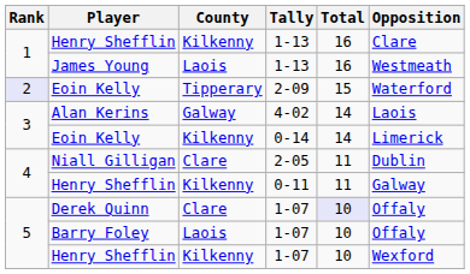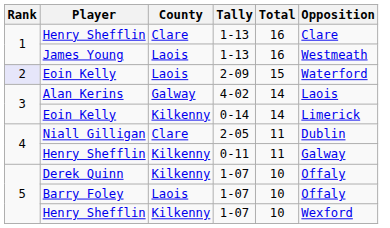 <table class="wikitable">
 <tr>
 <th>Rank</th>
 <th>Player</th>
 <th>County</th>
 <th>Tally</th>
 <th>Total</th>
 <th>Opposition</th>
 </tr>
 <tr>
 <td rowspan=2 align=center>1</td>
 <td><a href='#'>Henry Shefflin</a></td>
-<td><a href='#'>Kilkenny</a></td>
+<td><a href='#'>Clare</a></td>
 <td align=center>1-13</td>
 <td align=center>16</td>
 <td><a href='#'>Clare</a></td>
 </tr>
 <tr>
 <td><a href='#'>James Young</a></td>
 <td><a href='#'>Laois</a></td>
 <td align=center>1-13</td>
 <td align=center>16</td>
 <td><a href='#'>Westmeath</a></td>
 </tr>
 <tr>
 <td rowspan=1 align=center style="background: lavender;">2</td>
 <td><a href='#'>Eoin Kelly</a></td>
-<td><a href='#'>Tipperary</a></td>
+<td><a href='#'>Laois</a></td>
 <td align=center>2-09</td>
 <td align=center>15</td>
 <td><a href='#'>Waterford</a></td>
 </tr>
 <tr>
 <td rowspan=2 align=center>3</td>
 <td><a href='#'>Alan Kerins</a></td>
 <td><a href='#'>Galway</a></td>
 <td align=center>4-02</td>
 <td align=center>14</td>
 <td><a href='#'>Laois</a></td>
 </tr>
 <tr>
 <td><a href='#'>Eoin Kelly</a></td>
 <td><a href='#'>Kilkenny</a></td>
 <td align=center>0-14</td>
 <td align=center>14</td>
 <td><a href='#'>Limerick</a></td>
 </tr>
 <tr>
 <td rowspan=2 align=center>4</td>
 <td><a href='#'>Niall Gilligan</a></td>
 <td><a href='#'>Clare</a></td>
 <td align=center>2-05</td>
 <td align=center>11</td>
 <td><a href='#'>Dublin</a></td>
 </tr>
 <tr>
 <td><a href='#'>Henry Shefflin</a></td>
 <td><a href='#'>Kilkenny</a></td>
 <td align=center>0-11</td>
 <td align=center>11</td>
 <td><a href='#'>Galway</a></td>
 </tr>
 <tr>
 <td rowspan=3 align=center>5</td>
 <td><a href='#'>Derek Quinn</a></td>
-<td><a href='#'>Clare</a></td>
+<td><a href='#'>Kilkenny</a></td>
 <td align=center>1-07</td>
-<td align=center style="background: lavender;">10</td>
+<td align=center>10</td>
 <td><a href='#'>Offaly</a></td>
 </tr>
 <tr>
 <td><a href='#'>Barry Foley</a></td>
 <td><a href='#'>Laois</a></td>
 <td align=center>1-07</td>
 <td align=center>10</td>
 <td><a href='#'>Offaly</a></td>
 </tr>
 <tr>
 <td><a href='#'>Henry Shefflin</a></td>
 <td><a href='#'>Kilkenny</a></td>
 <td align=center>1-07</td>
 <td align=center>10</td>
 <td><a href='#'>Wexford</a></td>
 </tr>
 </table>
